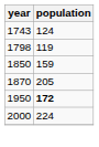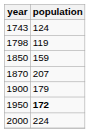 <table class="wikitable">
 <tr>
 <th>year</th>
 <th>population</th>
 </tr>
 <tr>
 <td>1743</td>
 <td>124</td>
 </tr>
 <tr>
 <td>1798</td>
 <td>119</td>
 </tr>
 <tr>
 <td>1850</td>
 <td>159</td>
 </tr>
 <tr>
 <td>1870</td>
-<td>205</td>
+<td>207</td>
+</tr>
+<tr>
+<td>1900</td>
+<td>179</td>
 </tr>
 <tr>
 <td>1950</td>
 <td><strong>172</strong></td>
 </tr>
 <tr>
 <td>2000</td>
 <td>224</td>
 </tr>
 <tr>
 </tr>
 </table>
